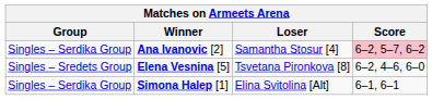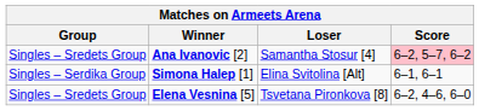 <table class="wikitable collapsible uncollapsed" border=1 style="margin:1em auto;">
 <tr>
 <th colspan=4><strong>Matches on <a href='#'>Armeets Arena</a></strong></th>
 </tr>
 <tr>
 <th>Group</th>
 <th>Winner</th>
 <th>Loser</th>
 <th>Score</th>
 </tr>
 <tr>
-<td><a href='#'>Singles – Serdika Group</a></td>
+<td><a href='#'>Singles – Sredets Group</a></td>
 <td> <strong><a href='#'>Ana Ivanovic</a></strong> [2]</td>
 <td> <a href='#'>Samantha Stosur</a> [4]</td>
 <td style="background: pink;">6–2, 5–7, 6–2</td>
+</tr>
+<tr>
+<td><a href='#'>Singles – Serdika Group</a></td>
+<td> <strong><a href='#'>Simona Halep</a></strong> [1]</td>
+<td> <a href='#'>Elina Svitolina</a> [Alt]</td>
+<td>6–1, 6–1</td>
 </tr>
 <tr>
 <td><a href='#'>Singles – Sredets Group</a></td>
 <td> <strong><a href='#'>Elena Vesnina</a></strong> [5]</td>
 <td> <a href='#'>Tsvetana Pironkova</a> [8]</td>
 <td>6–2, 4–6, 6–0</td>
 </tr>
-<tr>
-<td><a href='#'>Singles – Serdika Group</a></td>
-<td> <strong><a href='#'>Simona Halep</a></strong> [1]</td>
-<td> <a href='#'>Elina Svitolina</a> [Alt]</td>
-<td>6–1, 6–1</td>
-</tr>
 </table>
